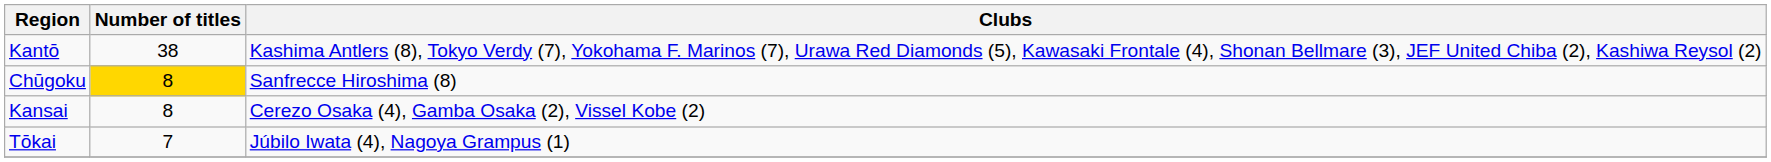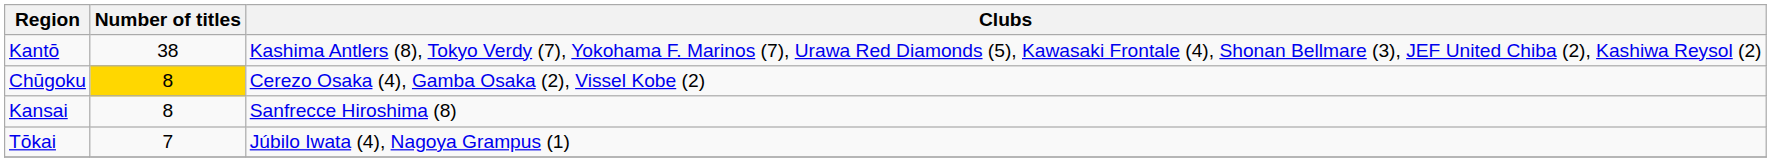 <table class="wikitable">
 <tr>
 <th>Region</th>
 <th>Number of titles</th>
 <th>Clubs</th>
 </tr>
 <tr>
 <td><a href='#'>Kantō</a></td>
 <td align=center>38</td>
 <td><a href='#'>Kashima Antlers</a> (8), <a href='#'>Tokyo Verdy</a> (7), <a href='#'>Yokohama F. Marinos</a> (7), <a href='#'>Urawa Red Diamonds</a> (5), <a href='#'>Kawasaki Frontale</a> (4), <a href='#'>Shonan Bellmare</a> (3), <a href='#'>JEF United Chiba</a> (2), <a href='#'>Kashiwa Reysol</a> (2)</td>
 </tr>
 <tr>
 <td><a href='#'>Chūgoku</a></td>
 <td align=center style="background: gold;">8</td>
-<td><a href='#'>Sanfrecce Hiroshima</a> (8)</td>
+<td><a href='#'>Cerezo Osaka</a> (4), <a href='#'>Gamba Osaka</a> (2), <a href='#'>Vissel Kobe</a> (2)</td>
 </tr>
 <tr>
 <td><a href='#'>Kansai</a></td>
 <td align=center>8</td>
-<td><a href='#'>Cerezo Osaka</a> (4), <a href='#'>Gamba Osaka</a> (2), <a href='#'>Vissel Kobe</a> (2)</td>
+<td><a href='#'>Sanfrecce Hiroshima</a> (8)</td>
 </tr>
 <tr>
 <td><a href='#'>Tōkai</a></td>
 <td align=center>7</td>
 <td><a href='#'>Júbilo Iwata</a> (4), <a href='#'>Nagoya Grampus</a> (1)</td>
 </tr>
 <tr>
 </tr>
 </table>
